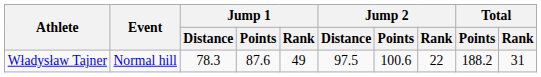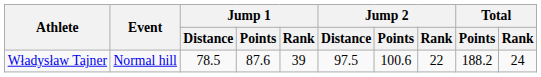 <table class="wikitable" style="font-size:90%">
 <tr>
 <th rowspan="2">Athlete</th>
 <th rowspan="2">Event</th>
 <th colspan="3">Jump 1</th>
 <th colspan="3">Jump 2</th>
 <th colspan="2">Total</th>
 </tr>
 <tr>
 <th>Distance</th>
 <th>Points</th>
 <th>Rank</th>
 <th>Distance</th>
 <th>Points</th>
 <th>Rank</th>
 <th>Points</th>
 <th>Rank</th>
 </tr>
 <tr>
 <td><a href='#'>Władysław Tajner</a></td>
 <td><a href='#'>Normal hill</a></td>
-<td align="center">78.3</td>
+<td align="center">78.5</td>
 <td align="center">87.6</td>
-<td align="center">49</td>
+<td align="center">39</td>
 <td align="center">97.5</td>
 <td align="center">100.6</td>
 <td align="center">22</td>
 <td align="center">188.2</td>
-<td align="center">31</td>
+<td align="center">24</td>
 </tr>
 </table>
